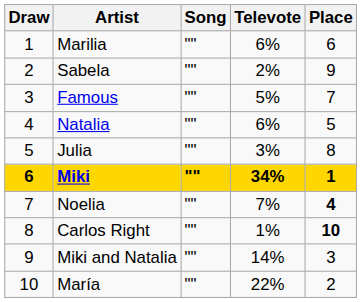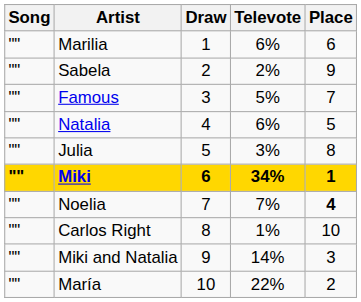 <table class="sortable wikitable" style="margin: 1em auto 1em auto; text-align:center">
 <tr>
+<th>Song</th>
+<th>Artist</th>
 <th>Draw</th>
-<th>Artist</th>
-<th>Song</th>
 <th>Televote</th>
 <th>Place</th>
 </tr>
 <tr>
+<td align="left">""</td>
+<td align="left">Marilia</td>
 <td>1</td>
-<td align="left">Marilia</td>
-<td align="left">""</td>
 <td>6%</td>
 <td>6</td>
 </tr>
 <tr>
+<td align="left">""</td>
+<td align="left">Sabela</td>
 <td>2</td>
-<td align="left">Sabela</td>
-<td align="left">""</td>
 <td>2%</td>
 <td>9</td>
 </tr>
 <tr>
+<td align="left">""</td>
+<td align="left"><a href='#'>Famous</a></td>
 <td>3</td>
-<td align="left"><a href='#'>Famous</a></td>
-<td align="left">""</td>
 <td>5%</td>
 <td>7</td>
 </tr>
 <tr>
+<td align="left">""</td>
+<td align="left"><a href='#'>Natalia</a></td>
 <td>4</td>
-<td align="left"><a href='#'>Natalia</a></td>
-<td align="left">""</td>
 <td>6%</td>
 <td>5</td>
 </tr>
 <tr>
+<td align="left">""</td>
+<td align="left">Julia</td>
 <td>5</td>
-<td align="left">Julia</td>
-<td align="left">""</td>
 <td>3%</td>
 <td>8</td>
 </tr>
 <tr style="font-weight:bold; background:gold;">
+<td align="left">""</td>
+<td align="left"><a href='#'>Miki</a></td>
 <td>6</td>
-<td align="left"><a href='#'>Miki</a></td>
-<td align="left">""</td>
 <td>34%</td>
 <td>1</td>
 </tr>
 <tr>
+<td align="left">""</td>
+<td align="left">Noelia</td>
 <td>7</td>
-<td align="left">Noelia</td>
-<td align="left">""</td>
 <td>7%</td>
 <td><strong>4</strong></td>
 </tr>
 <tr>
+<td align="left">""</td>
+<td align="left">Carlos Right</td>
 <td>8</td>
-<td align="left">Carlos Right</td>
-<td align="left">""</td>
 <td>1%</td>
-<td><strong>10</strong></td>
+<td>10</td>
 </tr>
 <tr>
+<td align="left">""</td>
+<td align="left">Miki and Natalia</td>
 <td>9</td>
-<td align="left">Miki and Natalia</td>
-<td align="left">""</td>
 <td>14%</td>
 <td>3</td>
 </tr>
 <tr>
+<td align="left">""</td>
+<td align="left">María</td>
 <td>10</td>
-<td align="left">María</td>
-<td align="left">""</td>
 <td>22%</td>
 <td>2</td>
 </tr>
 </table>
